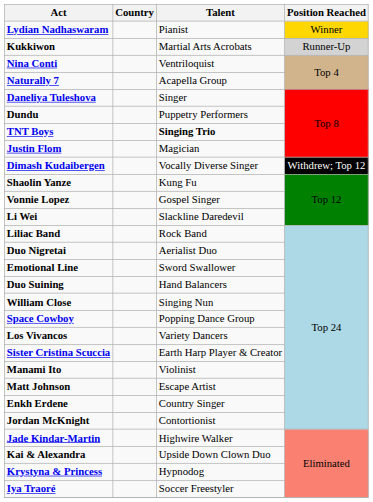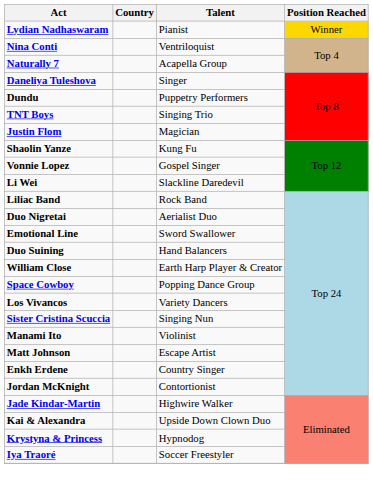 <table class="wikitable sortable">
 <tr valign="top">
 <th style="text-align:center">Act</th>
 <th style="text-align:center">Country</th>
 <th style="text-align:center">Talent</th>
 <th style="text-align:center">Position Reached</th>
 </tr>
 <tr>
 <td><strong><a href='#'>Lydian Nadhaswaram</a></strong></td>
 <td></td>
 <td>Pianist</td>
 <td align=center bgcolor=gold>Winner</td>
-</tr>
-<tr>
-<td><strong>Kukkiwon</strong></td>
-<td></td>
-<td>Martial Arts Acrobats</td>
-<td align=center bgcolor=lightgrey>Runner-Up</td>
 </tr>
 <tr>
 <td><strong><a href='#'>Nina Conti</a></strong></td>
 <td></td>
 <td>Ventriloquist</td>
 <td align=center rowspan="2"bgcolor=Tan>Top 4</td>
 </tr>
 <tr>
 <td><strong><a href='#'>Naturally 7</a></strong></td>
 <td></td>
 <td>Acapella Group</td>
 </tr>
 <tr>
 <td><strong><a href='#'>Daneliya Tuleshova</a></strong></td>
 <td></td>
 <td>Singer</td>
 <td align=center rowspan="4"bgcolor=red>Top 8</td>
 </tr>
 <tr>
 <td><strong>Dundu</strong></td>
 <td></td>
 <td>Puppetry Performers</td>
 </tr>
 <tr>
 <td><strong><a href='#'>TNT Boys</a></strong></td>
 <td></td>
-<td><strong>Singing Trio</strong></td>
+<td>Singing Trio</td>
 </tr>
 <tr>
 <td><strong><a href='#'>Justin Flom</a></strong></td>
 <td></td>
 <td>Magician</td>
-</tr>
-<tr>
-<td><strong><a href='#'>Dimash Kudaibergen</a></strong></td>
-<td></td>
-<td>Vocally Diverse Singer</td>
-<td align=center style="background: black; color: white">Withdrew; Top 12</td>
 </tr>
 <tr>
 <td><strong>Shaolin Yanze</strong></td>
 <td></td>
 <td>Kung Fu</td>
 <td align=center rowspan="3"bgcolor=green>Top 12</td>
 </tr>
 <tr>
 <td><strong>Vonnie Lopez</strong></td>
 <td></td>
 <td>Gospel Singer</td>
 </tr>
 <tr>
 <td><strong>Li Wei</strong></td>
 <td></td>
 <td>Slackline Daredevil</td>
 </tr>
 <tr>
 <td><strong>Liliac Band</strong></td>
 <td></td>
 <td>Rock Band</td>
 <td align=center rowspan="12"bgcolor=lightblue>Top 24</td>
 </tr>
 <tr>
 <td><strong>Duo Nigretai</strong></td>
 <td></td>
 <td>Aerialist Duo</td>
 </tr>
 <tr>
 <td><strong>Emotional Line</strong></td>
 <td></td>
 <td>Sword Swallower</td>
 </tr>
 <tr>
 <td><strong>Duo Suining</strong></td>
 <td></td>
 <td>Hand Balancers</td>
 </tr>
 <tr>
 <td><strong>William Close</strong></td>
 <td></td>
-<td>Singing Nun</td>
+<td>Earth Harp Player & Creator</td>
 </tr>
 <tr>
 <td><strong><a href='#'>Space Cowboy</a></strong></td>
 <td></td>
 <td>Popping Dance Group</td>
 </tr>
 <tr>
 <td><strong>Los Vivancos</strong></td>
 <td></td>
 <td>Variety Dancers</td>
 </tr>
 <tr>
 <td><strong><a href='#'>Sister Cristina Scuccia</a></strong></td>
 <td></td>
-<td>Earth Harp Player & Creator</td>
+<td>Singing Nun</td>
 </tr>
 <tr>
 <td><strong>Manami Ito</strong></td>
 <td></td>
 <td>Violinist</td>
 </tr>
 <tr>
 <td><strong>Matt Johnson</strong></td>
 <td></td>
 <td>Escape Artist</td>
 </tr>
 <tr>
 <td><strong>Enkh Erdene</strong></td>
 <td></td>
 <td>Country Singer</td>
 </tr>
 <tr>
 <td><strong>Jordan McKnight</strong></td>
 <td></td>
 <td>Contortionist</td>
 </tr>
 <tr>
 <td><strong><a href='#'>Jade Kindar-Martin</a></strong></td>
 <td></td>
 <td>Highwire Walker</td>
 <td align=center rowspan="4"bgcolor=salmon>Eliminated</td>
 </tr>
 <tr>
 <td><strong>Kai & Alexandra</strong></td>
 <td></td>
 <td>Upside Down Clown Duo</td>
 </tr>
 <tr>
 <td><strong><a href='#'>Krystyna & Princess</a></strong></td>
 <td></td>
 <td>Hypnodog</td>
 </tr>
 <tr>
 <td><strong><a href='#'>Iya Traoré</a></strong></td>
 <td></td>
 <td>Soccer Freestyler</td>
 </tr>
 <tr>
 </tr>
 </table>
